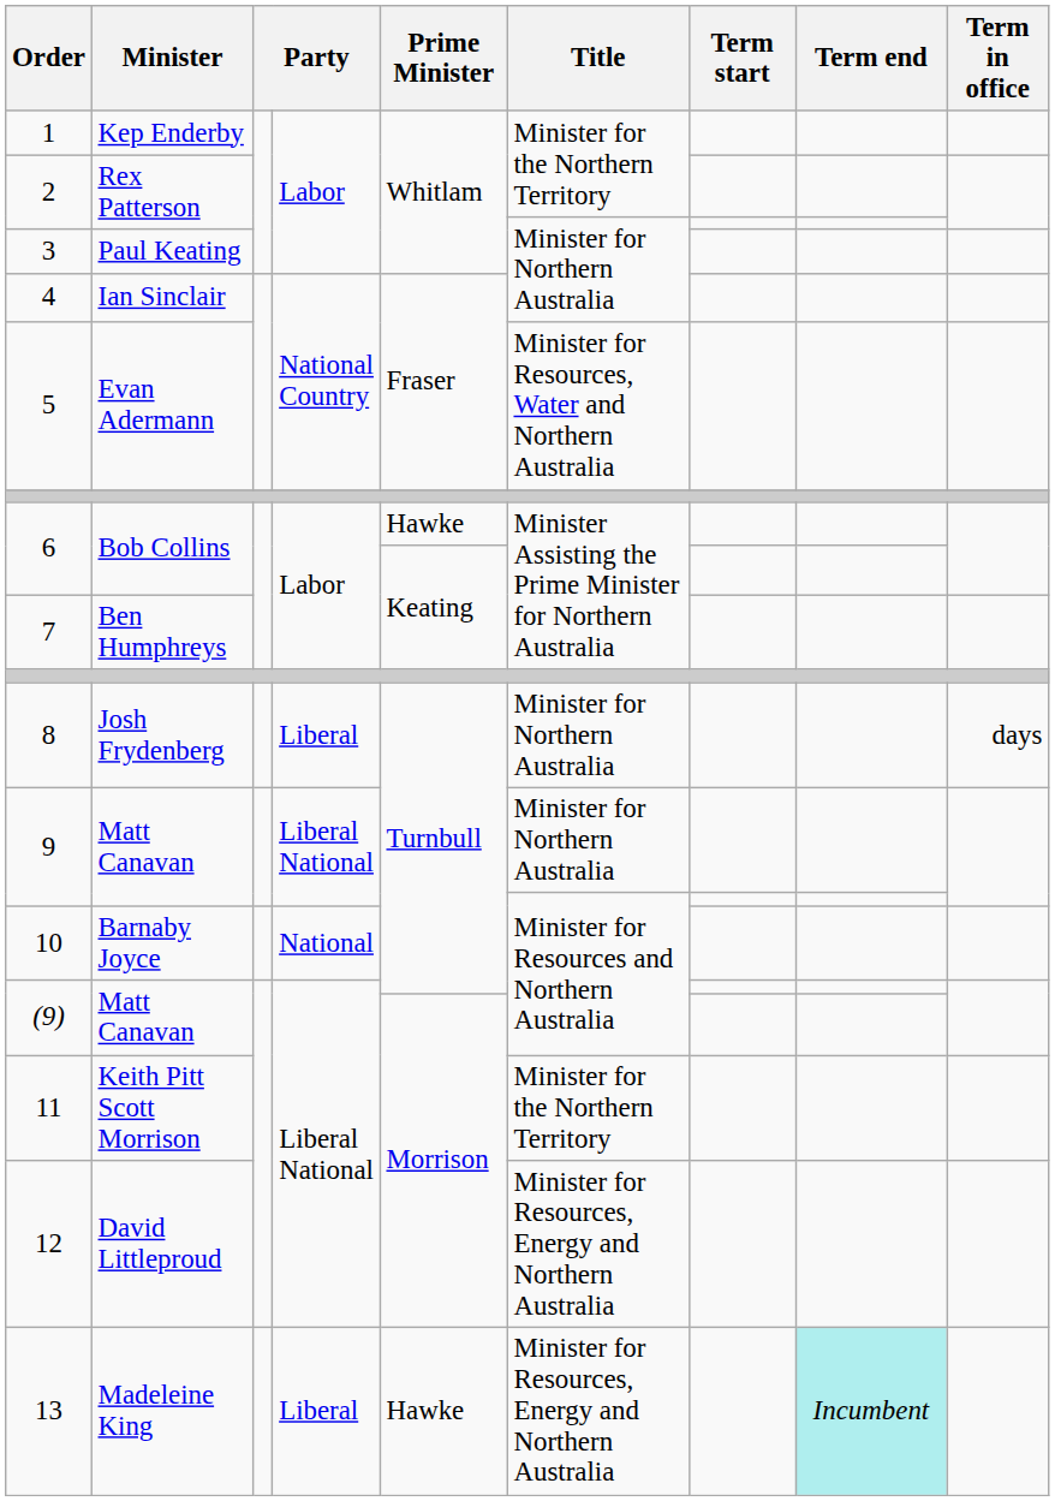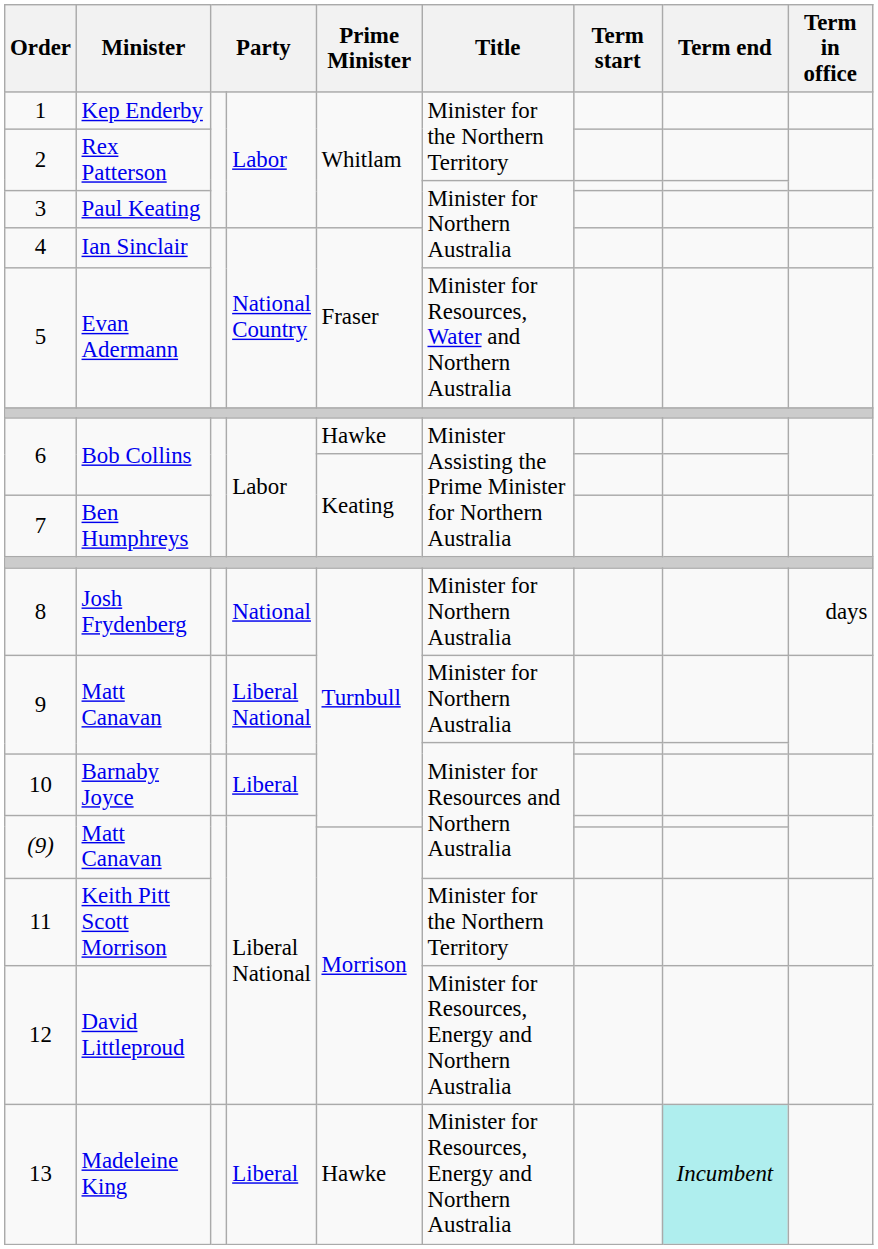 <table class="wikitable">
 <tr>
 <th width=5>Order</th>
 <th width=150>Minister</th>
 <th width=120 colspan=2>Party</th>
 <th width=105>Prime Minister</th>
 <th width=250>Title</th>
 <th width=150>Term start</th>
 <th width=150>Term end</th>
 <th width=130>Term in office</th>
 </tr>
 <tr>
 <td align=center>1</td>
 <td><a href='#'>Kep Enderby</a></td>
 <td rowspan=4 > </td>
 <td rowspan=4><a href='#'>Labor</a></td>
 <td rowspan=4>Whitlam</td>
 <td rowspan=2>Minister for the Northern Territory</td>
 <td align=center></td>
 <td align=center></td>
 <td align=right></td>
 </tr>
 <tr>
 <td rowspan=2 align=center>2</td>
 <td rowspan=2><a href='#'>Rex Patterson</a></td>
 <td align=center></td>
 <td align=center></td>
 <td rowspan=2 align=right></td>
 </tr>
 <tr>
 <td rowspan=3>Minister for Northern Australia</td>
 <td align=center></td>
 <td align=center></td>
 </tr>
 <tr>
 <td align=center>3</td>
 <td><a href='#'>Paul Keating</a></td>
 <td align=center></td>
 <td align=center></td>
 <td align=right></td>
 </tr>
 <tr>
 <td align=center>4</td>
 <td><a href='#'>Ian Sinclair</a></td>
 <td rowspan=2 > </td>
 <td rowspan=2><a href='#'>National Country</a></td>
 <td rowspan=2>Fraser</td>
 <td align=center></td>
 <td align=center></td>
 <td align=right></td>
 </tr>
 <tr>
 <td align=center>5</td>
 <td><a href='#'>Evan Adermann</a></td>
 <td>Minister for Resources, <a href='#'>Water</a> and Northern Australia</td>
 <td align=center></td>
 <td align=center></td>
 <td align=right><strong></strong></td>
 </tr>
 <tr>
 <th colspan=9 style="background: #cccccc;"></th>
 </tr>
 <tr>
 <td rowspan=2 align=center>6</td>
 <td rowspan=2><a href='#'>Bob Collins</a></td>
 <td rowspan=3 > </td>
 <td rowspan=3>Labor</td>
 <td>Hawke</td>
 <td rowspan=3>Minister Assisting the Prime Minister for Northern Australia</td>
 <td align=center></td>
 <td align=center></td>
 <td rowspan=2 align=right></td>
 </tr>
 <tr>
 <td rowspan=2>Keating</td>
 <td align=center></td>
 <td align=center></td>
 </tr>
 <tr>
 <td align=center>7</td>
 <td><a href='#'>Ben Humphreys</a></td>
 <td align=center></td>
 <td align=center></td>
 <td align=right></td>
 </tr>
 <tr>
 <th colspan=9 style="background: #cccccc;"></th>
 </tr>
 <tr>
 <td align=center>8</td>
 <td><a href='#'>Josh Frydenberg</a></td>
 <td></td>
-<td><a href='#'>Liberal</a></td>
+<td><a href='#'>National</a></td>
 <td rowspan=5><a href='#'>Turnbull</a></td>
 <td>Minister for Northern Australia</td>
 <td align=center></td>
 <td align=center></td>
 <td align=right> days</td>
 </tr>
 <tr>
 <td rowspan=2 align=center>9</td>
 <td rowspan=2><a href='#'>Matt Canavan</a></td>
 <td rowspan=2 ></td>
 <td rowspan=2><a href='#'>Liberal National</a></td>
 <td>Minister for Northern Australia</td>
 <td align=center></td>
 <td align=center></td>
 <td rowspan=2 align=right></td>
 </tr>
 <tr>
 <td rowspan=4>Minister for Resources and Northern Australia</td>
 <td align=center></td>
 <td align=center></td>
 </tr>
 <tr>
 <td align=center>10</td>
 <td><a href='#'>Barnaby Joyce</a></td>
 <td></td>
-<td><a href='#'>National</a></td>
+<td><a href='#'>Liberal</a></td>
 <td align=center></td>
 <td align=center></td>
 <td align=right></td>
 </tr>
 <tr>
 <td rowspan=2 align=center><em>(9)</em></td>
 <td rowspan=2><a href='#'>Matt Canavan</a></td>
 <td rowspan=4 ></td>
 <td rowspan=4>Liberal National</td>
 <td align=center></td>
 <td align=center></td>
 <td rowspan=2 align=right></td>
 </tr>
 <tr>
 <td rowspan=3><a href='#'>Morrison</a></td>
 <td align=center></td>
 <td align=center></td>
 </tr>
 <tr>
 <td align=center>11</td>
 <td><a href='#'>Keith Pitt</a> <br> <a href='#'>Scott Morrison</a></td>
 <td>Minister for the Northern Territory</td>
 <td align=center></td>
 <td align=center></td>
 <td align=right></td>
 </tr>
 <tr>
 <td align=center>12</td>
 <td><a href='#'>David Littleproud</a></td>
 <td>Minister for Resources, Energy and Northern Australia</td>
 <td align=center></td>
 <td align=center></td>
 <td align=right></td>
 </tr>
 <tr>
 <td align=center>13</td>
 <td><a href='#'>Madeleine King</a></td>
 <td></td>
 <td><a href='#'>Liberal</a></td>
 <td>Hawke</td>
 <td>Minister for Resources, Energy and Northern Australia</td>
 <td align=center></td>
 <td align=center style="background: paleturquoise;"><em>Incumbent</em></td>
 <td align=right></td>
 </tr>
 </table>
